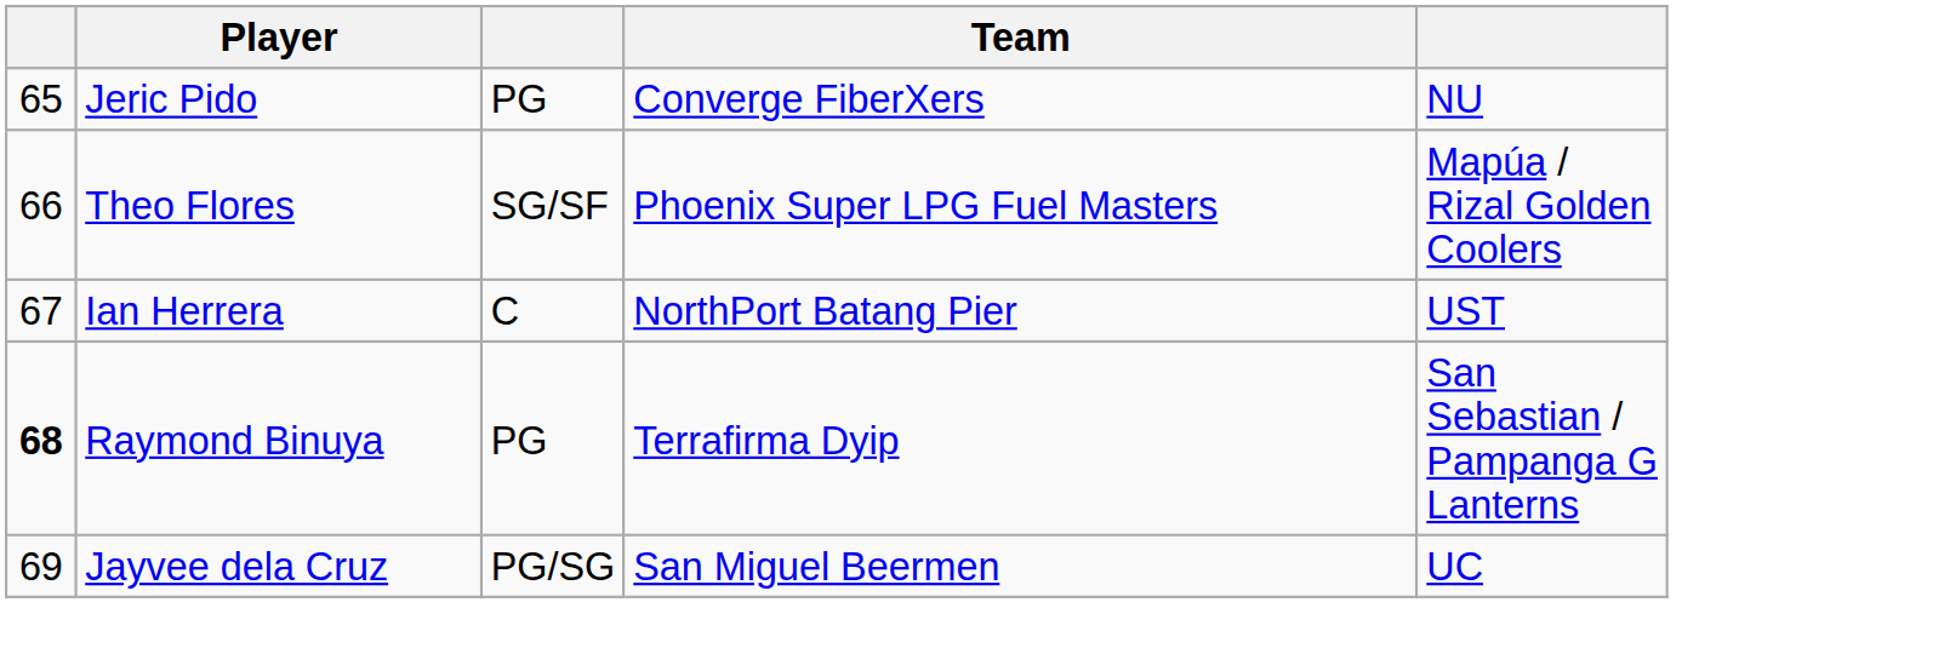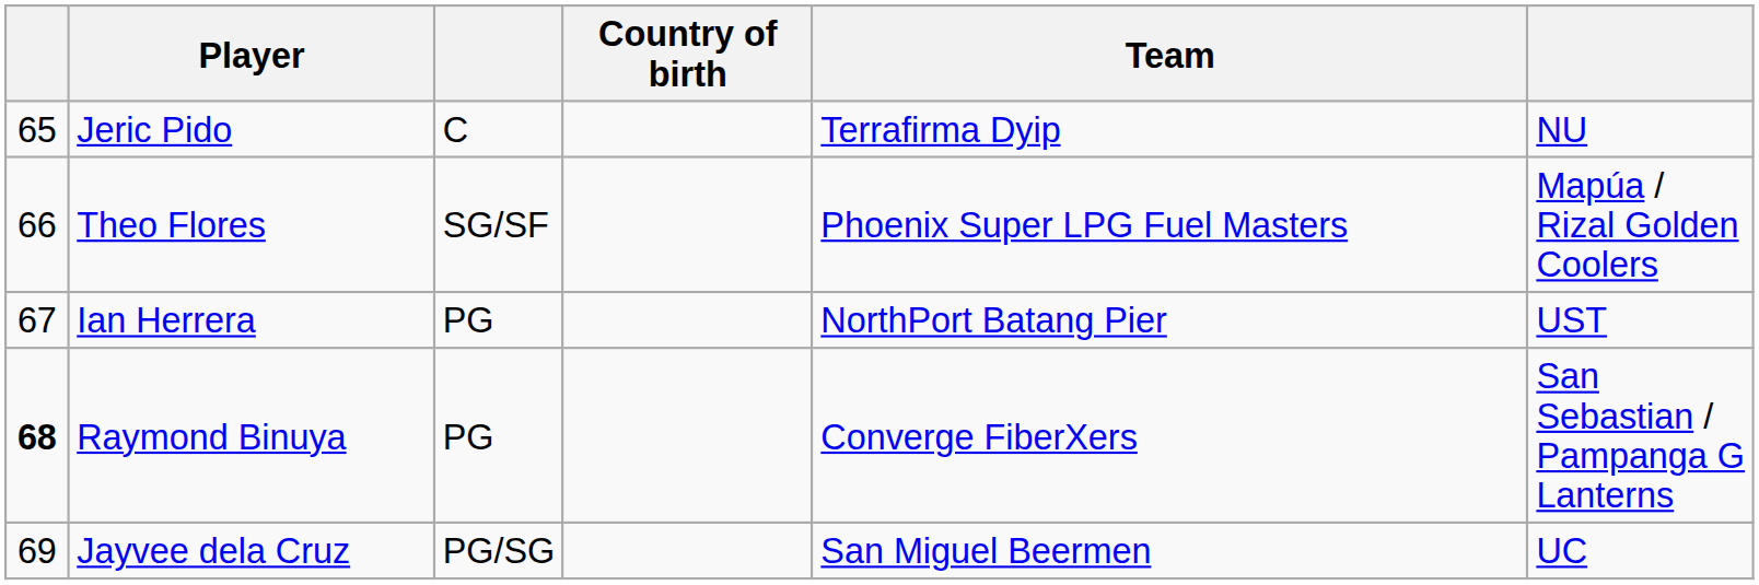 <table class="wikitable plainrowheaders" style="text-align:left; font-size:95%;">
 <tr>
 <th scope="col" style="width:20px;"></th>
 <th scope="col" style="width:150px;">Player</th>
 <th scope="col" style="width:20px;"></th>
+<th scope="col" style="width:100px;">Country of birth</th>
 <th scope="col" style="width:300px;">Team</th>
 <th scope="col" style="width:90px;"></th>
 </tr>
 <tr>
 <td align=center>65</td>
 <td><a href='#'>Jeric Pido</a></td>
-<td>PG</td>
-<td><a href='#'>Converge FiberXers</a></td>
+<td>C</td>
+<td></td>
+<td><a href='#'>Terrafirma Dyip</a></td>
 <td><a href='#'>NU</a></td>
 </tr>
 <tr>
 <td align=center>66</td>
 <td><a href='#'>Theo Flores</a></td>
 <td>SG/SF</td>
+<td></td>
 <td><a href='#'>Phoenix Super LPG Fuel Masters</a></td>
 <td><a href='#'>Mapúa</a> / <a href='#'>Rizal Golden Coolers</a> </td>
 </tr>
 <tr>
 <td align=center>67</td>
 <td><a href='#'>Ian Herrera</a></td>
-<td>C</td>
+<td>PG</td>
+<td></td>
 <td><a href='#'>NorthPort Batang Pier</a></td>
 <td><a href='#'>UST</a></td>
 </tr>
 <tr>
 <td align=center><strong>68</strong></td>
 <td><a href='#'>Raymond Binuya</a></td>
 <td>PG</td>
-<td><a href='#'>Terrafirma Dyip</a></td>
+<td></td>
+<td><a href='#'>Converge FiberXers</a></td>
 <td><a href='#'>San Sebastian</a> / <a href='#'>Pampanga G Lanterns</a> </td>
 </tr>
 <tr>
 <td align=center>69</td>
 <td><a href='#'>Jayvee dela Cruz</a></td>
 <td>PG/SG</td>
+<td></td>
 <td><a href='#'>San Miguel Beermen</a></td>
 <td><a href='#'>UC</a></td>
 </tr>
 </table>
